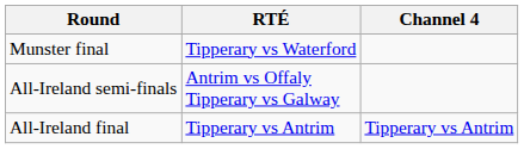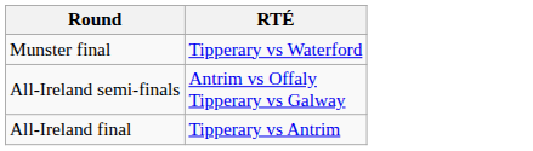 <table class="wikitable">
 <tr>
 <th>Round</th>
 <th>RTÉ</th>
-<th>Channel 4</th>
 </tr>
 <tr>
 <td>Munster final</td>
 <td><a href='#'>Tipperary vs Waterford</a></td>
-<td></td>
 </tr>
 <tr>
 <td>All-Ireland semi-finals</td>
 <td><a href='#'>Antrim vs Offaly</a><br><a href='#'>Tipperary vs Galway</a></td>
-<td></td>
 </tr>
 <tr>
 <td>All-Ireland final</td>
 <td><a href='#'>Tipperary vs Antrim</a></td>
-<td><a href='#'>Tipperary vs Antrim</a></td>
 </tr>
 </table>
